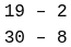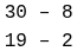 <table style="text-align:center">
 <tr>
 <th width=200></th>
 <th width=100></th>
 <th width=200></th>
 </tr>
 <tr>
 <td align=right><strong></strong></td>
-<td>19 – 2</td>
+<td>30 – 8</td>
 <td align=left></td>
 </tr>
 <tr>
 <td align=right><strong></strong></td>
-<td>30 – 8</td>
+<td>19 – 2</td>
 <td align=left></td>
 </tr>
 </table>
